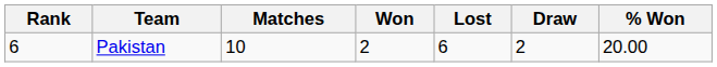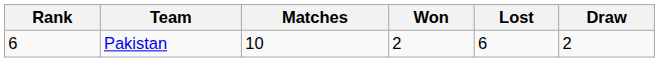 <table class="wikitable" width=50%>
 <tr>
 <th>Rank</th>
 <th>Team</th>
 <th>Matches</th>
 <th>Won</th>
 <th>Lost</th>
 <th>Draw</th>
-<th>% Won</th>
 </tr>
 <tr>
 <td>6</td>
 <td> <a href='#'>Pakistan</a></td>
 <td>10</td>
 <td>2</td>
 <td>6</td>
 <td>2</td>
-<td>20.00</td>
 </tr>
 </table>
